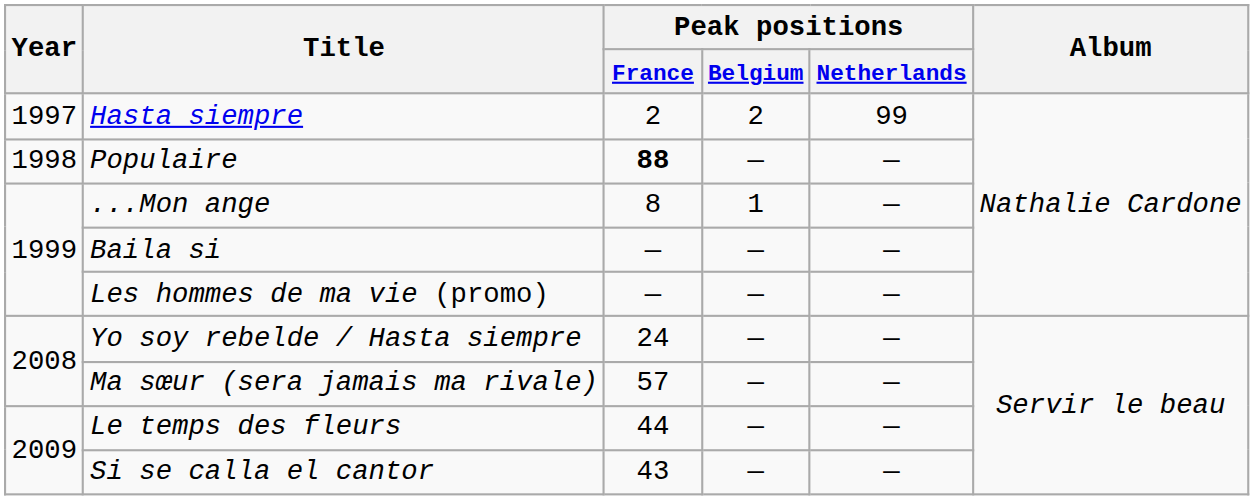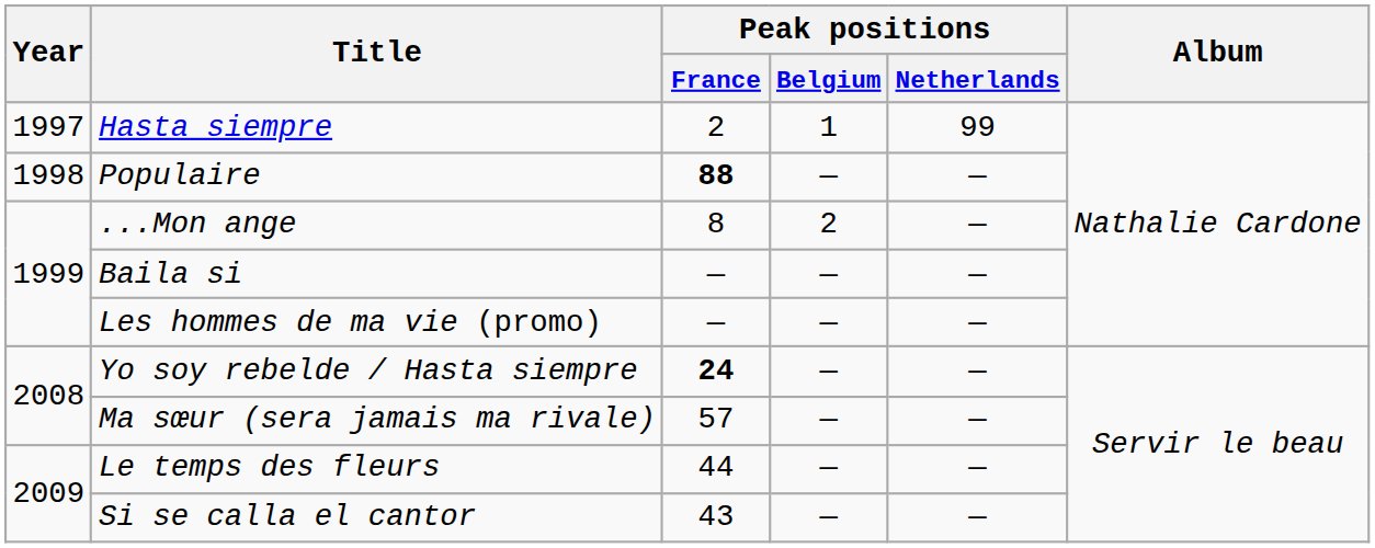 <table class="wikitable">
 <tr>
 <th align="center" rowspan="2">Year</th>
 <th align="center" rowspan="2">Title</th>
 <th align="center" colspan="3">Peak positions</th>
 <th align="center" rowspan="2">Album</th>
 </tr>
 <tr>
 <th width="40"><small><a href='#'>France</a></small></th>
 <th width="40"><small><a href='#'>Belgium</a></small></th>
 <th width="40"><small><a href='#'>Netherlands</a></small></th>
 </tr>
 <tr>
 <td align="center" rowspan="1">1997</td>
 <td><em><a href='#'>Hasta siempre</a></em></td>
 <td align="center">2</td>
-<td align="center">2</td>
+<td align="center">1</td>
 <td align="center">99</td>
 <td align="center" rowspan="5"><em>Nathalie Cardone</em></td>
 </tr>
 <tr>
 <td align="center" rowspan="1">1998</td>
 <td><em>Populaire</em></td>
 <td align="center"><strong>88</strong></td>
 <td align="center">—</td>
 <td align="center">—</td>
 </tr>
 <tr>
 <td align="center" rowspan="3">1999</td>
 <td><em>...Mon ange</em></td>
 <td align="center">8</td>
-<td align="center">1</td>
+<td align="center">2</td>
 <td align="center">—</td>
 </tr>
 <tr>
 <td><em>Baila si</em></td>
 <td align="center">—</td>
 <td align="center">—</td>
 <td align="center">—</td>
 </tr>
 <tr>
 <td><em>Les hommes de ma vie</em> (promo)</td>
 <td align="center">—</td>
 <td align="center">—</td>
 <td align="center">—</td>
 </tr>
 <tr>
 <td align="center" rowspan="2">2008</td>
 <td><em>Yo soy rebelde / Hasta siempre</em></td>
-<td align="center">24</td>
+<td align="center"><strong>24</strong></td>
 <td align="center">—</td>
 <td align="center">—</td>
 <td align="center" rowspan="4"><em>Servir le beau</em></td>
 </tr>
 <tr>
 <td><em>Ma sœur (sera jamais ma rivale)</em></td>
 <td align="center">57</td>
 <td align="center">—</td>
 <td align="center">—</td>
 </tr>
 <tr>
 <td align="center" rowspan="2">2009</td>
 <td><em>Le temps des fleurs</em></td>
 <td align="center">44</td>
 <td align="center">—</td>
 <td align="center">—</td>
 </tr>
 <tr>
 <td><em>Si se calla el cantor</em></td>
 <td align="center">43</td>
 <td align="center">—</td>
 <td align="center">—</td>
 </tr>
 </table>
